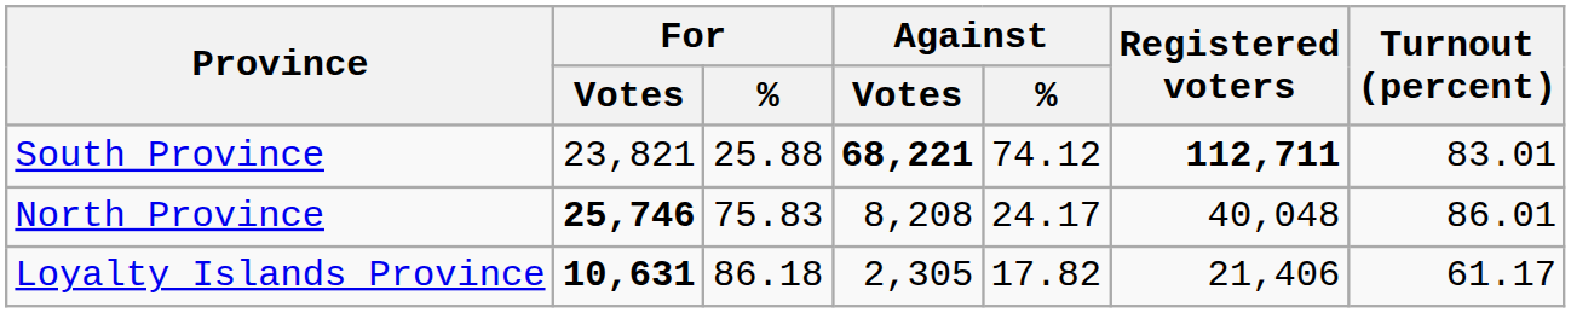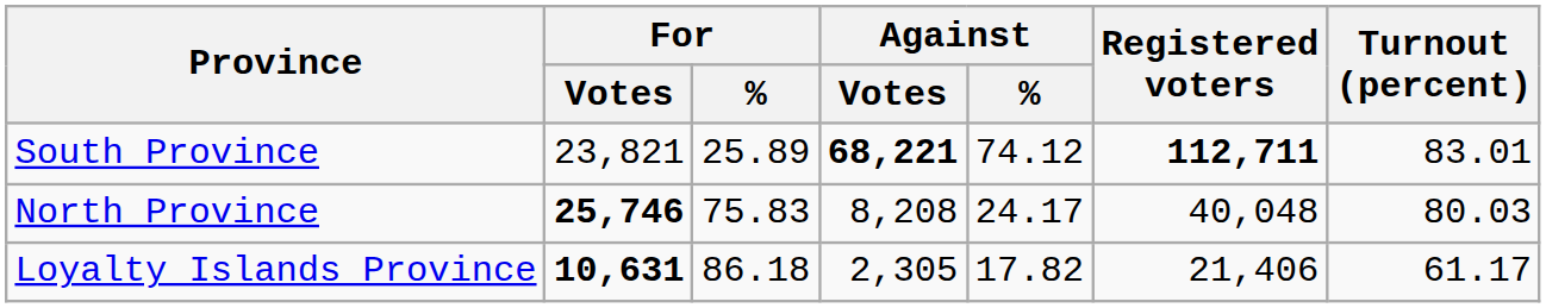 <table class=wikitable style=text-align:right>
 <tr>
 <th rowspan=2>Province</th>
 <th colspan=2>For</th>
 <th colspan=2>Against</th>
 <th rowspan=2>Registered<br>voters</th>
 <th rowspan=2>Turnout<br>(percent)</th>
 </tr>
 <tr>
 <th>Votes</th>
 <th>%</th>
 <th>Votes</th>
 <th>%</th>
 </tr>
 <tr>
 <td align=left><a href='#'>South Province</a></td>
 <td>23,821</td>
-<td>25.88</td>
+<td>25.89</td>
 <td><strong>68,221</strong></td>
 <td>74.12</td>
 <td><strong>112,711</strong></td>
 <td>83.01</td>
 </tr>
 <tr>
 <td align=left><a href='#'>North Province</a></td>
 <td><strong>25,746</strong></td>
 <td>75.83</td>
 <td>8,208</td>
 <td>24.17</td>
 <td>40,048</td>
-<td>86.01</td>
+<td>80.03</td>
 </tr>
 <tr>
 <td align=left><a href='#'>Loyalty Islands Province</a></td>
 <td><strong>10,631</strong></td>
 <td>86.18</td>
 <td>2,305</td>
 <td>17.82</td>
 <td>21,406</td>
 <td>61.17</td>
 </tr>
 </table>
